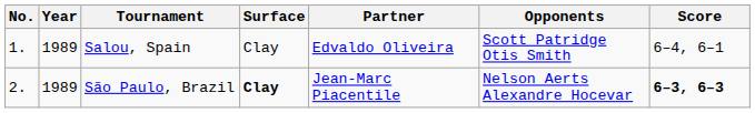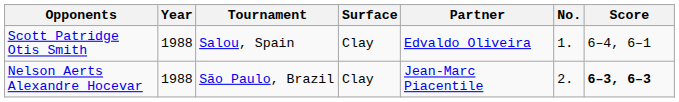 <table class="sortable wikitable" style=font-size:97%>
 <tr>
-<th style="width:20px">No.</th>
+<th style="width:140px">Opponents</th>
 <th style="width:30px">Year</th>
 <th style="width:130px">Tournament</th>
 <th style="width:50px">Surface</th>
 <th style="width:140px">Partner</th>
-<th style="width:140px">Opponents</th>
+<th style="width:20px">No.</th>
 <th style="width:80px" class="unsortable">Score</th>
 </tr>
 <tr>
-<td>1.</td>
-<td>1989</td>
+<td> <a href='#'>Scott Patridge</a><br> <a href='#'>Otis Smith</a></td>
+<td>1988</td>
 <td><a href='#'>Salou</a>, Spain</td>
 <td>Clay</td>
 <td> <a href='#'>Edvaldo Oliveira</a></td>
-<td> <a href='#'>Scott Patridge</a><br> <a href='#'>Otis Smith</a></td>
+<td>1.</td>
 <td>6–4, 6–1</td>
 </tr>
 <tr>
+<td> <a href='#'>Nelson Aerts</a><br> <a href='#'>Alexandre Hocevar</a></td>
+<td>1988</td>
+<td><a href='#'>São Paulo</a>, Brazil</td>
+<td>Clay</td>
+<td> <a href='#'>Jean-Marc Piacentile</a></td>
 <td>2.</td>
-<td>1989</td>
-<td><a href='#'>São Paulo</a>, Brazil</td>
-<td><strong>Clay</strong></td>
-<td> <a href='#'>Jean-Marc Piacentile</a></td>
-<td> <a href='#'>Nelson Aerts</a><br> <a href='#'>Alexandre Hocevar</a></td>
 <td><strong>6–3, 6–3</strong></td>
 </tr>
 </table>
